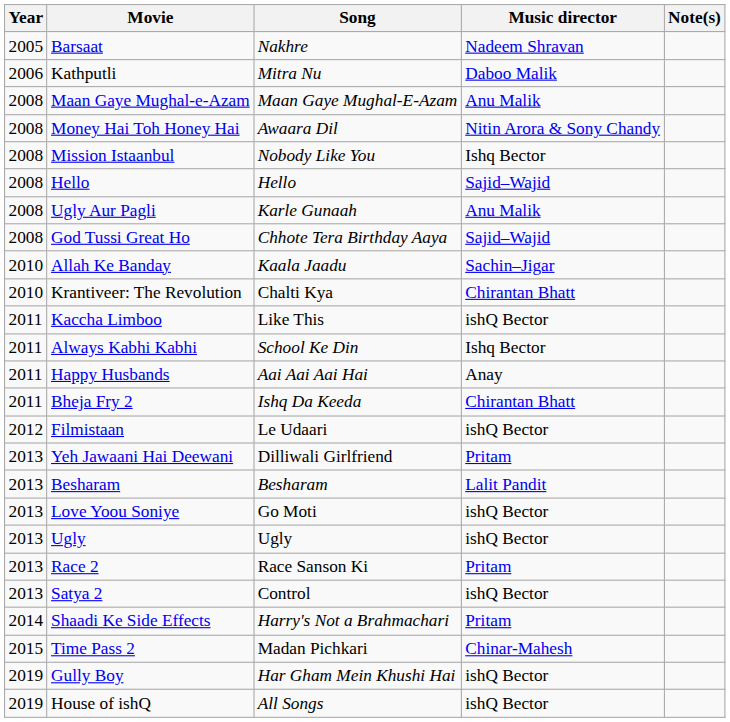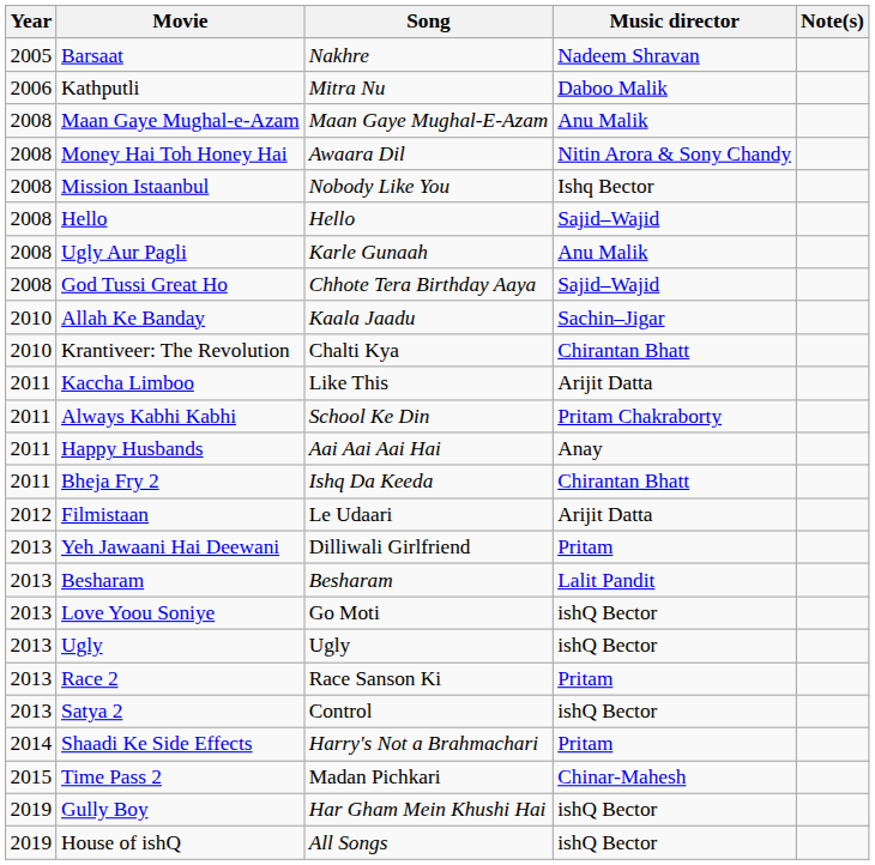 <table class=wikitable>
 <tr>
 <th>Year</th>
 <th>Movie</th>
 <th>Song</th>
 <th>Music director</th>
 <th>Note(s)</th>
 </tr>
 <tr>
 <td>2005</td>
 <td><a href='#'>Barsaat</a></td>
 <td><em>Nakhre</em></td>
 <td><a href='#'>Nadeem Shravan</a></td>
 <td></td>
 </tr>
 <tr>
 <td>2006</td>
 <td>Kathputli</td>
 <td><em> Mitra Nu</em></td>
 <td><a href='#'>Daboo Malik</a></td>
 <td></td>
 </tr>
 <tr>
 <td>2008</td>
 <td><a href='#'>Maan Gaye Mughal-e-Azam</a></td>
 <td><em>Maan Gaye Mughal-E-Azam</em></td>
 <td><a href='#'>Anu Malik</a></td>
 <td></td>
 </tr>
 <tr>
 <td>2008</td>
 <td><a href='#'>Money Hai Toh Honey Hai</a></td>
 <td><em>Awaara Dil</em></td>
 <td><a href='#'>Nitin Arora & Sony Chandy</a></td>
 <td></td>
 </tr>
 <tr>
 <td>2008</td>
 <td><a href='#'>Mission Istaanbul</a></td>
 <td><em>Nobody Like You</em></td>
 <td>Ishq Bector</td>
 <td></td>
 </tr>
 <tr>
 <td>2008</td>
 <td><a href='#'>Hello</a></td>
 <td><em>Hello</em></td>
 <td><a href='#'>Sajid–Wajid</a></td>
 <td></td>
 </tr>
 <tr>
 <td>2008</td>
 <td><a href='#'>Ugly Aur Pagli</a></td>
 <td><em>Karle Gunaah</em></td>
 <td><a href='#'>Anu Malik</a></td>
 <td></td>
 </tr>
 <tr>
 <td>2008</td>
 <td><a href='#'>God Tussi Great Ho</a></td>
 <td><em>Chhote Tera Birthday Aaya</em></td>
 <td><a href='#'>Sajid–Wajid</a></td>
 <td></td>
 </tr>
 <tr>
 <td>2010</td>
 <td><a href='#'>Allah Ke Banday</a></td>
 <td><em>Kaala Jaadu</em></td>
 <td><a href='#'>Sachin–Jigar</a></td>
 <td></td>
 </tr>
 <tr>
 <td>2010</td>
 <td>Krantiveer: The Revolution</td>
 <td>Chalti Kya</td>
 <td><a href='#'>Chirantan Bhatt</a></td>
 <td></td>
 </tr>
 <tr>
 <td>2011</td>
 <td><a href='#'>Kaccha Limboo</a></td>
 <td>Like This</td>
-<td>ishQ Bector</td>
+<td>Arijit Datta</td>
 <td></td>
 </tr>
 <tr>
 <td>2011</td>
 <td><a href='#'>Always Kabhi Kabhi</a></td>
 <td><em>School Ke Din</em></td>
-<td>Ishq Bector</td>
+<td><a href='#'>Pritam Chakraborty</a></td>
 <td></td>
 </tr>
 <tr>
 <td>2011</td>
 <td><a href='#'>Happy Husbands</a></td>
 <td><em>Aai Aai Aai Hai</em></td>
 <td>Anay</td>
 <td></td>
 </tr>
 <tr>
 <td>2011</td>
 <td><a href='#'>Bheja Fry 2</a></td>
 <td><em>Ishq Da Keeda</em></td>
 <td><a href='#'>Chirantan Bhatt</a></td>
 <td></td>
 </tr>
 <tr>
 <td>2012</td>
 <td><a href='#'>Filmistaan</a></td>
 <td>Le Udaari</td>
-<td>ishQ Bector</td>
+<td>Arijit Datta</td>
 <td></td>
 </tr>
 <tr>
 <td>2013</td>
 <td><a href='#'>Yeh Jawaani Hai Deewani</a></td>
 <td>Dilliwali Girlfriend</td>
 <td><a href='#'>Pritam</a></td>
 <td></td>
 </tr>
 <tr>
 <td>2013</td>
 <td><a href='#'>Besharam</a></td>
 <td><em>Besharam</em></td>
 <td><a href='#'>Lalit Pandit</a></td>
 <td></td>
 </tr>
 <tr>
 <td>2013</td>
 <td><a href='#'>Love Yoou Soniye</a></td>
 <td>Go Moti</td>
 <td>ishQ Bector</td>
 <td></td>
 </tr>
 <tr>
 <td>2013</td>
 <td><a href='#'>Ugly</a></td>
 <td>Ugly</td>
 <td>ishQ Bector</td>
 <td></td>
 </tr>
 <tr>
 <td>2013</td>
 <td><a href='#'>Race 2</a></td>
 <td>Race Sanson Ki</td>
 <td><a href='#'>Pritam</a></td>
 <td></td>
 </tr>
 <tr>
 <td>2013</td>
 <td><a href='#'>Satya 2</a></td>
 <td>Control</td>
 <td>ishQ Bector</td>
 <td></td>
 </tr>
 <tr>
 <td>2014</td>
 <td><a href='#'>Shaadi Ke Side Effects</a></td>
 <td><em>Harry's Not a Brahmachari</em></td>
 <td><a href='#'>Pritam</a></td>
 <td></td>
 </tr>
 <tr>
 <td>2015</td>
 <td><a href='#'>Time Pass 2</a></td>
 <td>Madan Pichkari</td>
 <td><a href='#'>Chinar-Mahesh</a></td>
 <td></td>
 </tr>
 <tr>
 <td>2019</td>
 <td><a href='#'>Gully Boy</a></td>
 <td><em>Har Gham Mein Khushi Hai</em></td>
 <td>ishQ Bector</td>
 <td></td>
 </tr>
 <tr>
 <td>2019</td>
 <td>House of ishQ</td>
 <td><em>All Songs</em></td>
 <td>ishQ Bector</td>
 <td></td>
 </tr>
 </table>
